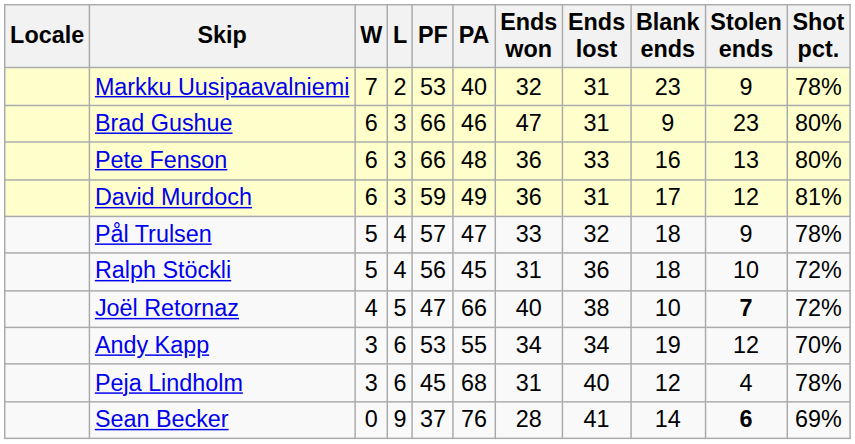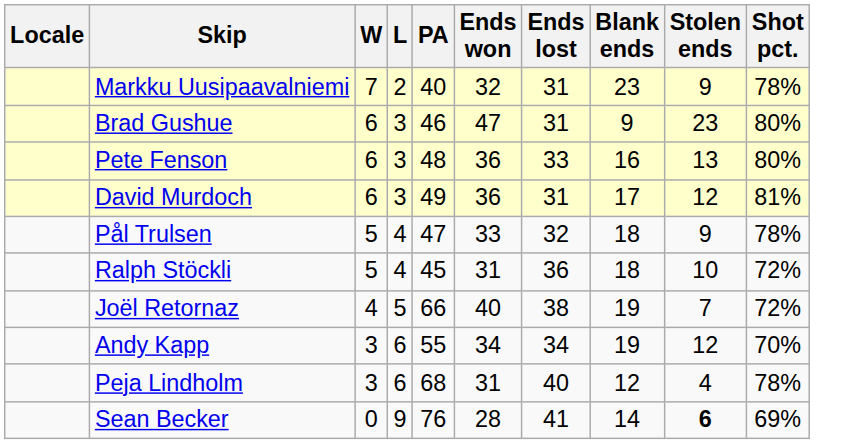 <table class="wikitable" style="text-align:center">
 <tr>
 <th>Locale</th>
 <th>Skip</th>
 <th>W</th>
 <th>L</th>
-<th>PF</th>
 <th>PA</th>
 <th>Ends <br> won</th>
 <th>Ends <br> lost</th>
 <th>Blank <br> ends</th>
 <th>Stolen <br> ends</th>
 <th>Shot <br> pct.</th>
 </tr>
 <tr bgcolor="#ffffcc">
 <td align=left></td>
 <td align=left><a href='#'>Markku Uusipaavalniemi</a></td>
 <td>7</td>
 <td>2</td>
-<td>53</td>
 <td>40</td>
 <td>32</td>
 <td>31</td>
 <td>23</td>
 <td>9</td>
 <td>78%</td>
 </tr>
 <tr bgcolor="#ffffcc">
 <td align=left></td>
 <td align=left><a href='#'>Brad Gushue</a></td>
 <td>6</td>
 <td>3</td>
-<td>66</td>
 <td>46</td>
 <td>47</td>
 <td>31</td>
 <td>9</td>
 <td>23</td>
 <td>80%</td>
 </tr>
 <tr bgcolor="#ffffcc">
 <td align=left></td>
 <td align=left><a href='#'>Pete Fenson</a></td>
 <td>6</td>
 <td>3</td>
-<td>66</td>
 <td>48</td>
 <td>36</td>
 <td>33</td>
 <td>16</td>
 <td>13</td>
 <td>80%</td>
 </tr>
 <tr bgcolor="#ffffcc">
 <td align=left></td>
 <td align=left><a href='#'>David Murdoch</a></td>
 <td>6</td>
 <td>3</td>
-<td>59</td>
 <td>49</td>
 <td>36</td>
 <td>31</td>
 <td>17</td>
 <td>12</td>
 <td>81%</td>
 </tr>
 <tr>
 <td align=left></td>
 <td align=left><a href='#'>Pål Trulsen</a></td>
 <td>5</td>
 <td>4</td>
-<td>57</td>
 <td>47</td>
 <td>33</td>
 <td>32</td>
 <td>18</td>
 <td>9</td>
 <td>78%</td>
 </tr>
 <tr>
 <td align=left></td>
 <td align=left><a href='#'>Ralph Stöckli</a></td>
 <td>5</td>
 <td>4</td>
-<td>56</td>
 <td>45</td>
 <td>31</td>
 <td>36</td>
 <td>18</td>
 <td>10</td>
 <td>72%</td>
 </tr>
 <tr>
 <td align=left></td>
 <td align=left><a href='#'>Joël Retornaz</a></td>
 <td>4</td>
 <td>5</td>
-<td>47</td>
 <td>66</td>
 <td>40</td>
 <td>38</td>
-<td>10</td>
-<td><strong>7</strong></td>
+<td>19</td>
+<td>7</td>
 <td>72%</td>
 </tr>
 <tr>
 <td align=left></td>
 <td align=left><a href='#'>Andy Kapp</a></td>
 <td>3</td>
 <td>6</td>
-<td>53</td>
 <td>55</td>
 <td>34</td>
 <td>34</td>
 <td>19</td>
 <td>12</td>
 <td>70%</td>
 </tr>
 <tr>
 <td align=left></td>
 <td align=left><a href='#'>Peja Lindholm</a></td>
 <td>3</td>
 <td>6</td>
-<td>45</td>
 <td>68</td>
 <td>31</td>
 <td>40</td>
 <td>12</td>
 <td>4</td>
 <td>78%</td>
 </tr>
 <tr>
 <td align=left></td>
 <td align=left><a href='#'>Sean Becker</a></td>
 <td>0</td>
 <td>9</td>
-<td>37</td>
 <td>76</td>
 <td>28</td>
 <td>41</td>
 <td>14</td>
 <td><strong>6</strong></td>
 <td>69%</td>
 </tr>
 </table>
